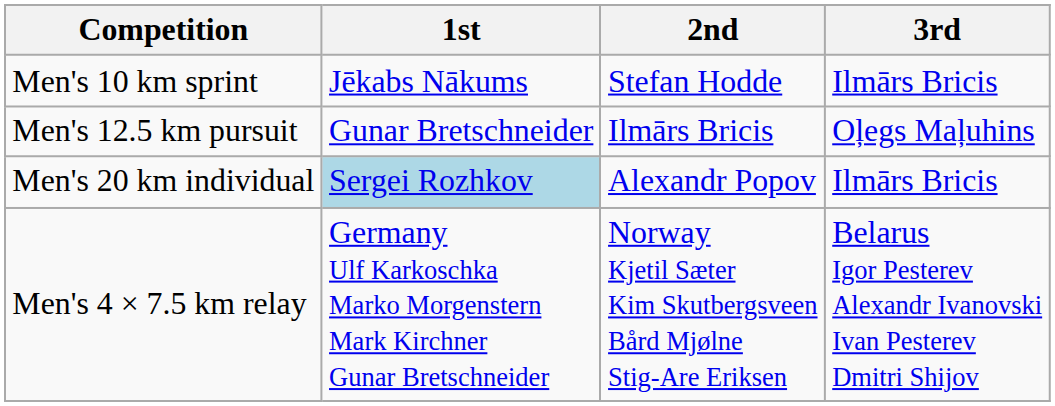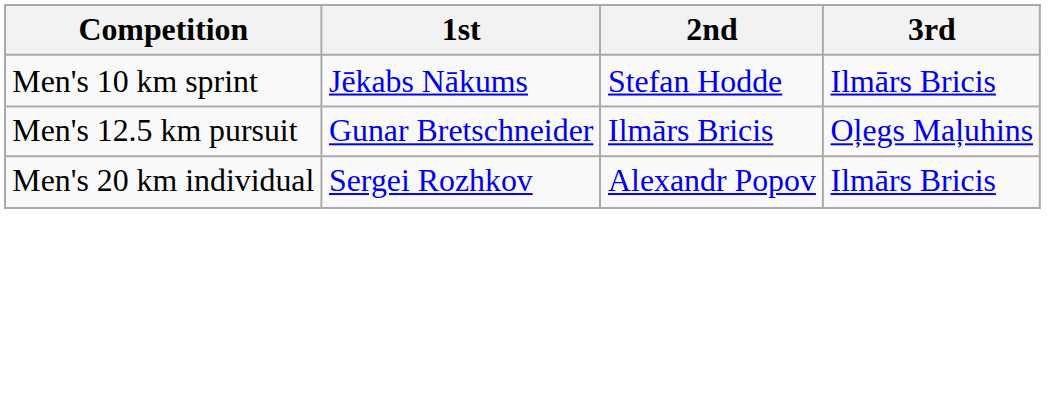 <table class="wikitable">
 <tr>
 <th>Competition</th>
 <th>1st</th>
 <th>2nd</th>
 <th>3rd</th>
 </tr>
 <tr>
 <td>Men's 10 km sprint</td>
 <td> <a href='#'>Jēkabs Nākums</a></td>
 <td> <a href='#'>Stefan Hodde</a></td>
 <td> <a href='#'>Ilmārs Bricis</a></td>
 </tr>
 <tr>
 <td>Men's 12.5 km pursuit</td>
 <td> <a href='#'>Gunar Bretschneider</a></td>
 <td> <a href='#'>Ilmārs Bricis</a></td>
 <td> <a href='#'>Oļegs Maļuhins</a></td>
 </tr>
 <tr>
 <td>Men's 20 km individual</td>
-<td style="background: lightblue;"> <a href='#'>Sergei Rozhkov</a></td>
+<td> <a href='#'>Sergei Rozhkov</a></td>
 <td> <a href='#'>Alexandr Popov</a></td>
 <td> <a href='#'>Ilmārs Bricis</a></td>
 </tr>
-<tr>
-<td>Men's 4 × 7.5 km relay</td>
-<td> <a href='#'>Germany</a><br><small><a href='#'>Ulf Karkoschka</a><br><a href='#'>Marko Morgenstern</a><br><a href='#'>Mark Kirchner</a><br><a href='#'>Gunar Bretschneider</a></small></td>
-<td> <a href='#'>Norway</a><br><small><a href='#'>Kjetil Sæter</a><br><a href='#'>Kim Skutbergsveen</a><br><a href='#'>Bård Mjølne</a><br><a href='#'>Stig-Are Eriksen</a></small></td>
-<td> <a href='#'>Belarus</a><br><small><a href='#'>Igor Pesterev</a><br><a href='#'>Alexandr Ivanovski</a><br><a href='#'>Ivan Pesterev</a><br><a href='#'>Dmitri Shijov</a></small></td>
-</tr>
 </table>
